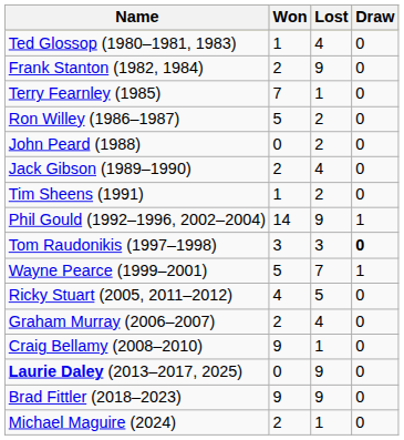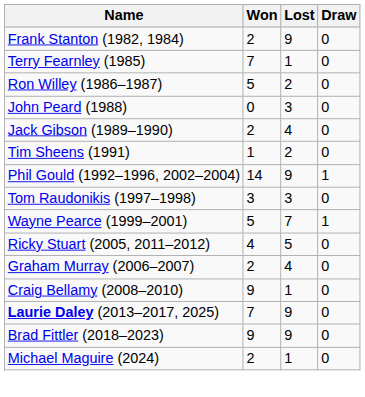 <table class="wikitable">
 <tr style="background:#bdb76b;">
 <th>Name</th>
 <th>Won</th>
 <th>Lost</th>
 <th>Draw</th>
-</tr>
-<tr>
-<td><a href='#'>Ted Glossop</a> (1980–1981, 1983)</td>
-<td>1</td>
-<td>4</td>
-<td>0</td>
 </tr>
 <tr>
 <td><a href='#'>Frank Stanton</a> (1982, 1984)</td>
 <td>2</td>
 <td>9</td>
 <td>0</td>
 </tr>
 <tr>
 <td><a href='#'>Terry Fearnley</a> (1985)</td>
 <td>7</td>
 <td>1</td>
 <td>0</td>
 </tr>
 <tr>
 <td><a href='#'>Ron Willey</a> (1986–1987)</td>
 <td>5</td>
 <td>2</td>
 <td>0</td>
 </tr>
 <tr>
 <td><a href='#'>John Peard</a> (1988)</td>
 <td>0</td>
-<td>2</td>
+<td>3</td>
 <td>0</td>
 </tr>
 <tr>
 <td><a href='#'>Jack Gibson</a> (1989–1990)</td>
 <td>2</td>
 <td>4</td>
 <td>0</td>
 </tr>
 <tr>
 <td><a href='#'>Tim Sheens</a> (1991)</td>
 <td>1</td>
 <td>2</td>
 <td>0</td>
 </tr>
 <tr>
 <td><a href='#'>Phil Gould</a> (1992–1996, 2002–2004)</td>
 <td>14</td>
 <td>9</td>
 <td>1</td>
 </tr>
 <tr>
 <td><a href='#'>Tom Raudonikis</a> (1997–1998)</td>
 <td>3</td>
 <td>3</td>
-<td><strong>0</strong></td>
+<td>0</td>
 </tr>
 <tr>
 <td><a href='#'>Wayne Pearce</a> (1999–2001)</td>
 <td>5</td>
 <td>7</td>
 <td>1</td>
 </tr>
 <tr>
 <td><a href='#'>Ricky Stuart</a> (2005, 2011–2012)</td>
 <td>4</td>
 <td>5</td>
 <td>0</td>
 </tr>
 <tr>
 <td><a href='#'>Graham Murray</a> (2006–2007)</td>
 <td>2</td>
 <td>4</td>
 <td>0</td>
 </tr>
 <tr>
 <td><a href='#'>Craig Bellamy</a> (2008–2010)</td>
 <td>9</td>
 <td>1</td>
 <td>0</td>
 </tr>
 <tr>
 <td><strong><a href='#'>Laurie Daley</a></strong> (2013–2017, 2025)</td>
-<td>0</td>
+<td>7</td>
 <td>9</td>
 <td>0</td>
 </tr>
 <tr>
 <td><a href='#'>Brad Fittler</a> (2018–2023)</td>
 <td>9</td>
 <td>9</td>
 <td>0</td>
 </tr>
 <tr>
 <td><a href='#'>Michael Maguire</a> (2024)</td>
 <td>2</td>
 <td>1</td>
 <td>0</td>
 </tr>
 </table>
